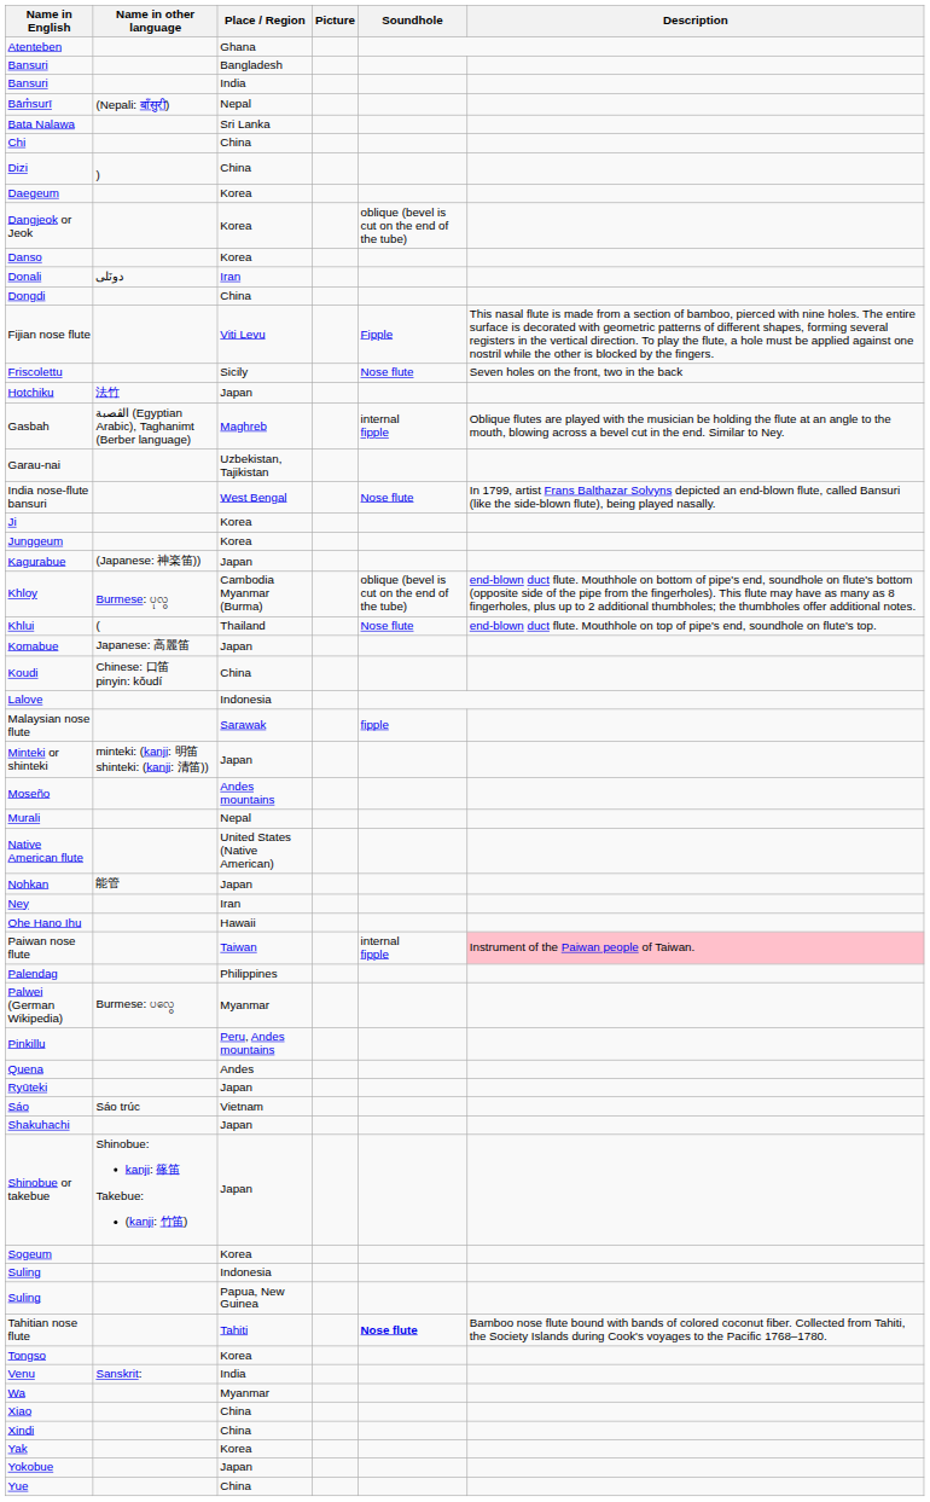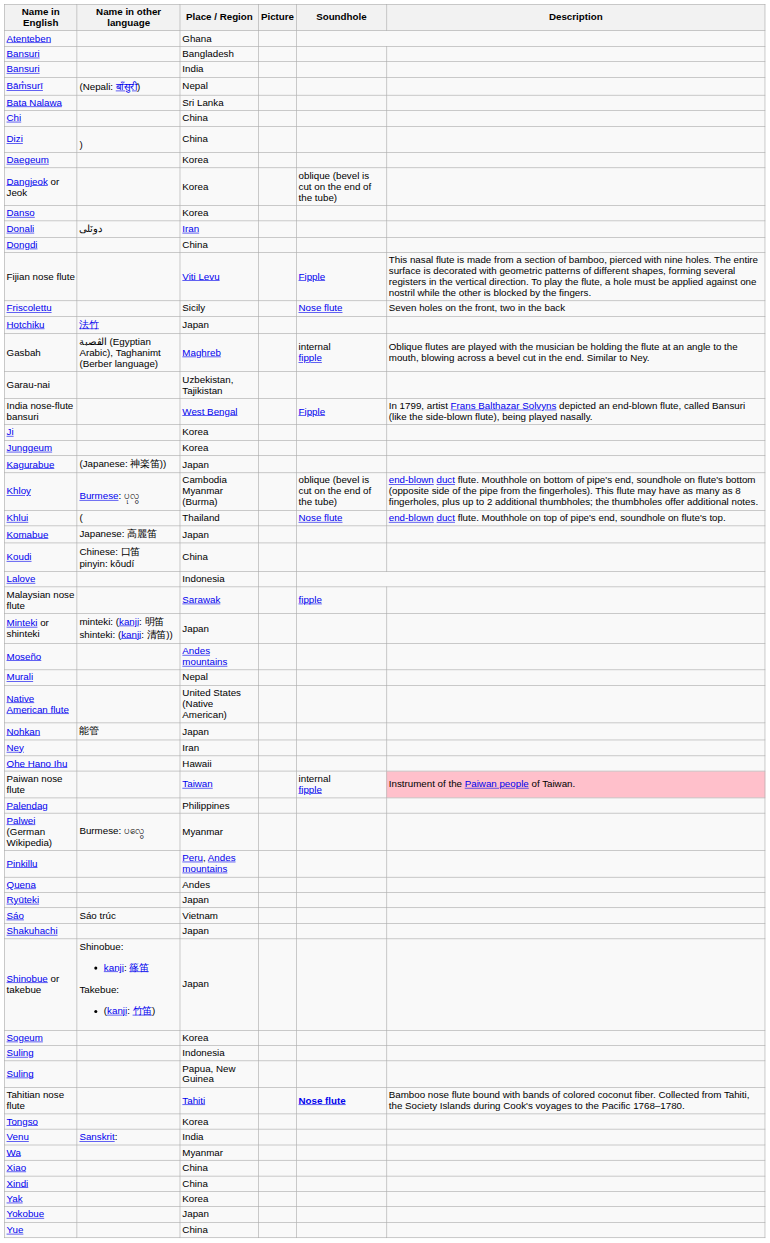 <table class="wikitable">
 <tr>
 <th>Name in English</th>
 <th>Name in other language</th>
 <th>Place / Region</th>
 <th>Picture</th>
 <th>Soundhole</th>
 <th>Description</th>
 </tr>
 <tr>
 <td><a href='#'>Atenteben</a></td>
 <td></td>
 <td>Ghana</td>
 <td></td>
 </tr>
 <tr>
 <td><a href='#'>Bansuri</a></td>
 <td></td>
 <td>Bangladesh</td>
 <td></td>
 <td></td>
 <td></td>
 </tr>
 <tr>
 <td><a href='#'>Bansuri</a></td>
 <td></td>
 <td>India</td>
 <td></td>
 <td></td>
 <td></td>
 </tr>
 <tr>
 <td><a href='#'>Bām̐surī</a></td>
 <td>(Nepali: <a href='#'>बाँसुरी</a>)</td>
 <td>Nepal</td>
 <td></td>
 <td></td>
 <td></td>
 </tr>
 <tr>
 <td><a href='#'>Bata Nalawa</a></td>
 <td></td>
 <td>Sri Lanka</td>
 <td></td>
 <td></td>
 <td></td>
 </tr>
 <tr>
 <td><a href='#'>Chi</a></td>
 <td></td>
 <td>China</td>
 <td></td>
 <td></td>
 <td></td>
 </tr>
 <tr>
 <td><a href='#'>Dizi</a></td>
 <td><br>)</td>
 <td>China</td>
 <td></td>
 <td></td>
 <td></td>
 </tr>
 <tr>
 <td><a href='#'>Daegeum</a></td>
 <td></td>
 <td>Korea</td>
 <td></td>
 <td></td>
 <td></td>
 </tr>
 <tr>
 <td><a href='#'>Dangjeok</a> or Jeok</td>
 <td></td>
 <td>Korea</td>
 <td></td>
 <td>oblique (bevel is cut on the end of the tube)</td>
 <td></td>
 </tr>
 <tr>
 <td><a href='#'>Danso</a></td>
 <td></td>
 <td>Korea</td>
 <td></td>
 <td></td>
 <td></td>
 </tr>
 <tr>
 <td><a href='#'>Donali</a></td>
 <td>دونَلی</td>
 <td><a href='#'>Iran</a></td>
 <td></td>
 <td></td>
 <td></td>
 </tr>
 <tr>
 <td><a href='#'>Dongdi</a></td>
 <td></td>
 <td>China</td>
 <td></td>
 <td></td>
 <td></td>
 </tr>
 <tr>
 <td>Fijian nose flute</td>
 <td></td>
 <td><a href='#'>Viti Levu</a></td>
 <td></td>
 <td><a href='#'>Fipple</a></td>
 <td>This nasal flute is made from a section of bamboo, pierced with nine holes. The entire surface is decorated with geometric patterns of different shapes, forming several registers in the vertical direction. To play the flute, a hole must be applied against one nostril while the other is blocked by the fingers.</td>
 </tr>
 <tr>
 <td><a href='#'>Friscolettu</a></td>
 <td></td>
 <td>Sicily</td>
 <td></td>
 <td><a href='#'>Nose flute</a></td>
 <td>Seven holes on the front, two in the back</td>
 </tr>
 <tr>
 <td><a href='#'>Hotchiku</a></td>
 <td><a href='#'>法竹</a></td>
 <td>Japan</td>
 <td></td>
 <td></td>
 <td></td>
 </tr>
 <tr>
 <td>Gasbah</td>
 <td>الڨصبة (Egyptian Arabic), Taghanimt (Berber language)</td>
 <td><a href='#'>Maghreb</a></td>
 <td></td>
 <td>internal<br><a href='#'>fipple</a></td>
 <td>Oblique flutes are played with the musician be holding the flute at an angle to the mouth, blowing across a bevel cut in the end. Similar to Ney.</td>
 </tr>
 <tr>
 <td>Garau-nai</td>
 <td></td>
 <td>Uzbekistan, Tajikistan</td>
 <td></td>
 <td></td>
 <td></td>
 </tr>
 <tr>
 <td>India nose-flute bansuri</td>
 <td></td>
 <td><a href='#'>West Bengal</a></td>
 <td></td>
-<td><a href='#'>Nose flute</a></td>
+<td><a href='#'>Fipple</a></td>
 <td>In 1799, artist <a href='#'>Frans Balthazar Solvyns</a> depicted an end-blown flute,  called Bansuri (like the side-blown flute), being played nasally.</td>
 </tr>
 <tr>
 <td><a href='#'>Ji</a></td>
 <td></td>
 <td>Korea</td>
 <td></td>
 <td></td>
 <td></td>
 </tr>
 <tr>
 <td><a href='#'>Junggeum</a></td>
 <td></td>
 <td>Korea</td>
 <td></td>
 <td></td>
 <td></td>
 </tr>
 <tr>
 <td><a href='#'>Kagurabue</a></td>
 <td>(Japanese: 神楽笛))</td>
 <td>Japan</td>
 <td></td>
 <td></td>
 <td></td>
 </tr>
 <tr>
 <td><a href='#'>Khloy</a></td>
 <td><br> <a href='#'>Burmese</a>: ပုလွ</td>
 <td>Cambodia<br>Myanmar (Burma)</td>
 <td></td>
 <td>oblique (bevel is cut on the end of the tube)</td>
 <td><a href='#'>end-blown</a> <a href='#'>duct</a> flute. Mouthhole on bottom of pipe's end, soundhole on flute's bottom (opposite side of the pipe from the fingerholes). This flute may have as many as 8 fingerholes, plus up to 2 additional thumbholes; the thumbholes offer additional notes.</td>
 </tr>
 <tr>
 <td><a href='#'>Khlui</a></td>
 <td>(</td>
 <td>Thailand</td>
 <td></td>
 <td><a href='#'>Nose flute</a></td>
 <td><a href='#'>end-blown</a> <a href='#'>duct</a> flute. Mouthhole on top of pipe's end, soundhole on flute's top.</td>
 </tr>
 <tr>
 <td><a href='#'>Komabue</a></td>
 <td>Japanese: 高麗笛</td>
 <td>Japan</td>
 <td></td>
 <td></td>
 <td></td>
 </tr>
 <tr>
 <td><a href='#'>Koudi</a></td>
 <td>Chinese: 口笛<br> pinyin: kǒudí</td>
 <td>China</td>
 <td></td>
 <td></td>
 <td></td>
 </tr>
 <tr>
 <td><a href='#'>Lalove</a></td>
 <td></td>
 <td>Indonesia</td>
 <td></td>
 </tr>
 <tr>
 <td>Malaysian nose flute</td>
 <td></td>
 <td><a href='#'>Sarawak</a></td>
 <td></td>
 <td><a href='#'>fipple</a></td>
 <td></td>
 </tr>
 <tr>
 <td><a href='#'>Minteki</a> or shinteki</td>
 <td>minteki: (<a href='#'>kanji</a>: 明笛<br>shinteki: (<a href='#'>kanji</a>: 清笛))</td>
 <td>Japan</td>
 <td></td>
 <td></td>
 <td></td>
 </tr>
 <tr>
 <td><a href='#'>Moseño</a></td>
 <td></td>
 <td><a href='#'>Andes mountains</a></td>
 <td></td>
 <td></td>
 <td></td>
 </tr>
 <tr>
 <td><a href='#'>Murali</a></td>
 <td></td>
 <td>Nepal</td>
 <td></td>
 <td></td>
 <td></td>
 </tr>
 <tr>
 <td><a href='#'>Native American flute</a></td>
 <td></td>
 <td>United States (Native American)</td>
 <td></td>
 <td></td>
 <td></td>
 </tr>
 <tr>
 <td><a href='#'>Nohkan</a></td>
 <td>能管</td>
 <td>Japan</td>
 <td></td>
 <td></td>
 <td></td>
 </tr>
 <tr>
 <td><a href='#'>Ney</a></td>
 <td></td>
 <td>Iran</td>
 <td></td>
 <td></td>
 <td></td>
 </tr>
 <tr>
 <td><a href='#'>Ohe Hano Ihu</a></td>
 <td></td>
 <td>Hawaii</td>
 <td></td>
 <td></td>
 <td></td>
 </tr>
 <tr>
 <td>Paiwan nose flute</td>
 <td></td>
 <td><a href='#'>Taiwan</a></td>
 <td></td>
 <td>internal<br><a href='#'>fipple</a></td>
 <td style="background: pink;">Instrument of the <a href='#'>Paiwan people</a> of Taiwan.</td>
 </tr>
 <tr>
 <td><a href='#'>Palendag</a></td>
 <td></td>
 <td>Philippines</td>
 <td></td>
 <td></td>
 <td></td>
 </tr>
 <tr>
 <td><a href='#'>Palwei</a> (German Wikipedia)</td>
 <td>Burmese: ပလွေ</td>
 <td>Myanmar</td>
 <td></td>
 <td></td>
 <td></td>
 </tr>
 <tr>
 <td><a href='#'>Pinkillu</a></td>
 <td></td>
 <td><a href='#'>Peru</a>, <a href='#'>Andes mountains</a></td>
 <td></td>
 <td></td>
 <td></td>
 </tr>
 <tr>
 <td><a href='#'>Quena</a></td>
 <td></td>
 <td>Andes</td>
 <td></td>
 <td></td>
 <td></td>
 </tr>
 <tr>
 <td><a href='#'>Ryūteki</a></td>
 <td></td>
 <td>Japan</td>
 <td></td>
 <td></td>
 <td></td>
 </tr>
 <tr>
 <td><a href='#'>Sáo</a></td>
 <td>Sáo trúc</td>
 <td>Vietnam</td>
 <td></td>
 <td></td>
 <td></td>
 </tr>
 <tr>
 <td><a href='#'>Shakuhachi</a></td>
 <td></td>
 <td>Japan</td>
 <td></td>
 <td></td>
 <td></td>
 </tr>
 <tr>
 <td><a href='#'>Shinobue</a> or takebue</td>
 <td>Shinobue:<br><ul><li><a href='#'>kanji</a>: <a href='#'>篠笛</a></li></ul>Takebue:<ul><li>(<a href='#'>kanji</a>: <a href='#'>竹笛</a>)</li></ul></td>
 <td>Japan</td>
 <td></td>
 <td></td>
 <td></td>
 </tr>
 <tr>
 <td><a href='#'>Sogeum</a></td>
 <td></td>
 <td>Korea</td>
 <td></td>
 <td></td>
 <td></td>
 </tr>
 <tr>
 <td><a href='#'>Suling</a></td>
 <td></td>
 <td>Indonesia</td>
 <td></td>
 <td></td>
 <td></td>
 </tr>
 <tr>
 <td><a href='#'>Suling</a></td>
 <td></td>
 <td>Papua, New Guinea</td>
 <td></td>
 <td></td>
 <td></td>
 </tr>
 <tr>
 <td>Tahitian nose flute</td>
 <td></td>
 <td><a href='#'>Tahiti</a></td>
 <td></td>
 <td><strong><a href='#'>Nose flute</a></strong></td>
 <td>Bamboo nose flute bound with bands of colored coconut fiber. Collected from Tahiti, the Society Islands during Cook's voyages to the Pacific 1768–1780.</td>
 </tr>
 <tr>
 <td><a href='#'>Tongso</a></td>
 <td></td>
 <td>Korea</td>
 <td></td>
 <td></td>
 <td></td>
 </tr>
 <tr>
 <td><a href='#'>Venu</a></td>
 <td><a href='#'>Sanskrit</a>: </td>
 <td>India</td>
 <td></td>
 <td></td>
 <td></td>
 </tr>
 <tr>
 <td><a href='#'>Wa</a></td>
 <td></td>
 <td>Myanmar</td>
 <td></td>
 <td></td>
 <td></td>
 </tr>
 <tr>
 <td><a href='#'>Xiao</a></td>
 <td></td>
 <td>China</td>
 <td></td>
 <td></td>
 <td></td>
 </tr>
 <tr>
 <td><a href='#'>Xindi</a></td>
 <td></td>
 <td>China</td>
 <td></td>
 <td></td>
 <td></td>
 </tr>
 <tr>
 <td><a href='#'>Yak</a></td>
 <td></td>
 <td>Korea</td>
 <td></td>
 <td></td>
 <td></td>
 </tr>
 <tr>
 <td><a href='#'>Yokobue</a></td>
 <td></td>
 <td>Japan</td>
 <td></td>
 <td></td>
 <td></td>
 </tr>
 <tr>
 <td><a href='#'>Yue</a></td>
 <td></td>
 <td>China</td>
 <td></td>
 <td></td>
 <td></td>
 </tr>
 </table>
